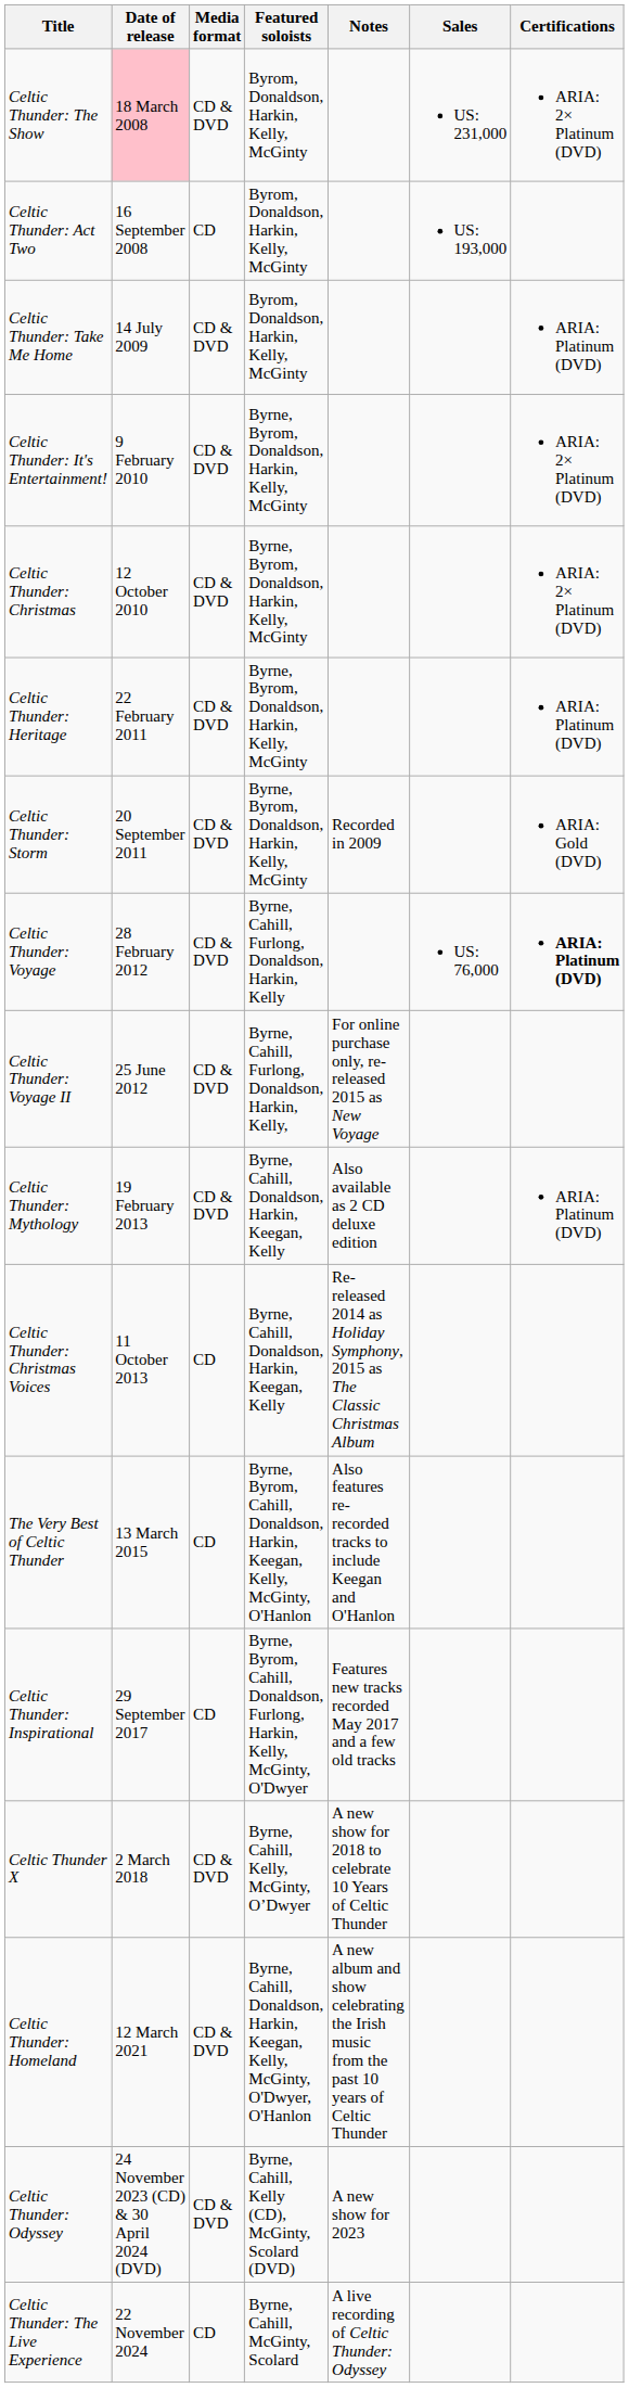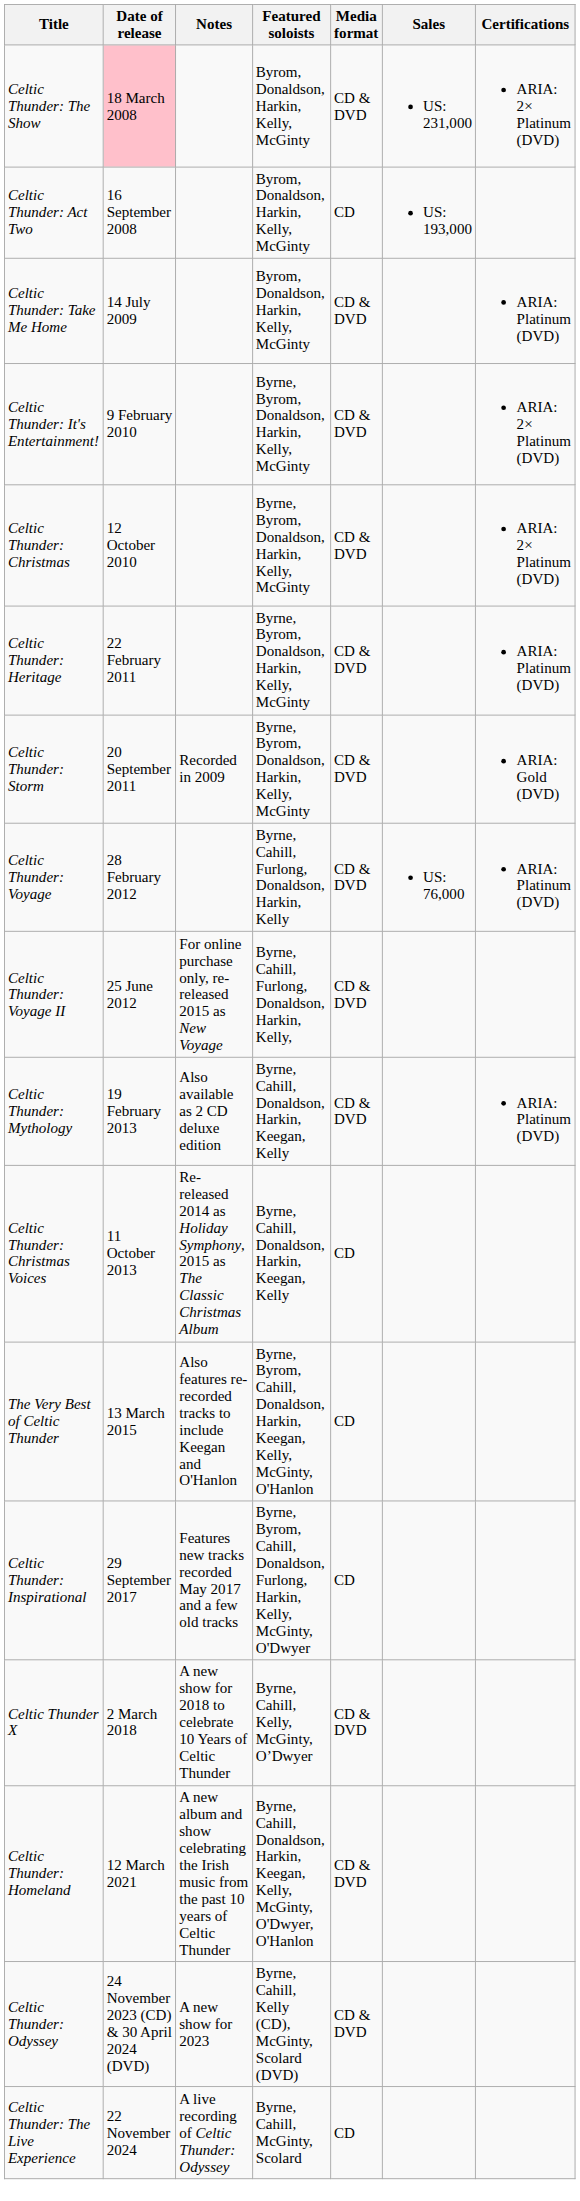 <table class="wikitable">
 <tr>
 <th>Title</th>
 <th>Date of release</th>
+<th>Notes</th>
+<th>Featured soloists</th>
 <th>Media format</th>
-<th>Featured soloists</th>
-<th>Notes</th>
 <th>Sales</th>
 <th>Certifications</th>
 </tr>
 <tr>
 <td><em>Celtic Thunder: The Show</em></td>
 <td style="background: pink;">18 March 2008</td>
+<td></td>
+<td>Byrom, Donaldson, Harkin, Kelly, McGinty</td>
 <td>CD & DVD</td>
-<td>Byrom, Donaldson, Harkin, Kelly, McGinty</td>
-<td></td>
 <td><br><ul><li>US: 231,000</li></ul></td>
 <td><br><ul><li>ARIA: 2× Platinum (DVD)</li></ul></td>
 </tr>
 <tr>
 <td><em>Celtic Thunder: Act Two</em></td>
 <td>16 September 2008</td>
+<td></td>
+<td>Byrom, Donaldson, Harkin, Kelly, McGinty</td>
 <td>CD</td>
-<td>Byrom, Donaldson, Harkin, Kelly, McGinty</td>
-<td></td>
 <td><br><ul><li>US: 193,000</li></ul></td>
 <td></td>
 </tr>
 <tr>
 <td><em>Celtic Thunder: Take Me Home</em></td>
 <td>14 July 2009</td>
+<td></td>
+<td>Byrom, Donaldson, Harkin, Kelly, McGinty</td>
 <td>CD & DVD</td>
-<td>Byrom, Donaldson, Harkin, Kelly, McGinty</td>
-<td></td>
 <td></td>
 <td><br><ul><li>ARIA: Platinum (DVD)</li></ul></td>
 </tr>
 <tr>
 <td><em>Celtic Thunder: It's Entertainment!</em></td>
 <td>9 February 2010</td>
+<td></td>
+<td>Byrne, Byrom, Donaldson, Harkin, Kelly, McGinty</td>
 <td>CD & DVD</td>
-<td>Byrne, Byrom, Donaldson, Harkin, Kelly, McGinty</td>
-<td></td>
 <td></td>
 <td><br><ul><li>ARIA: 2× Platinum (DVD)</li></ul></td>
 </tr>
 <tr>
 <td><em>Celtic Thunder: Christmas</em></td>
 <td>12 October 2010</td>
+<td></td>
+<td>Byrne, Byrom, Donaldson, Harkin, Kelly, McGinty</td>
 <td>CD & DVD</td>
-<td>Byrne, Byrom, Donaldson, Harkin, Kelly, McGinty</td>
-<td></td>
 <td></td>
 <td><br><ul><li>ARIA: 2× Platinum (DVD)</li></ul></td>
 </tr>
 <tr>
 <td><em>Celtic Thunder: Heritage</em></td>
 <td>22 February 2011</td>
+<td></td>
+<td>Byrne, Byrom, Donaldson, Harkin, Kelly, McGinty</td>
 <td>CD & DVD</td>
-<td>Byrne, Byrom, Donaldson, Harkin, Kelly, McGinty</td>
-<td></td>
 <td></td>
 <td><br><ul><li>ARIA: Platinum (DVD)</li></ul></td>
 </tr>
 <tr>
 <td><em>Celtic Thunder: Storm</em></td>
 <td>20 September 2011</td>
+<td>Recorded in 2009</td>
+<td>Byrne, Byrom, Donaldson, Harkin, Kelly, McGinty</td>
 <td>CD & DVD</td>
-<td>Byrne, Byrom, Donaldson, Harkin, Kelly, McGinty</td>
-<td>Recorded in 2009</td>
 <td></td>
 <td><br><ul><li>ARIA: Gold (DVD)</li></ul></td>
 </tr>
 <tr>
 <td><em>Celtic Thunder: Voyage</em></td>
 <td>28 February 2012</td>
+<td></td>
+<td>Byrne, Cahill, Furlong, Donaldson, Harkin, Kelly</td>
 <td>CD & DVD</td>
-<td>Byrne, Cahill, Furlong, Donaldson, Harkin, Kelly</td>
-<td></td>
 <td><br><ul><li>US: 76,000</li></ul></td>
-<td><strong><br><ul><li>ARIA: Platinum (DVD)</li></ul></strong></td>
+<td><br><ul><li>ARIA: Platinum (DVD)</li></ul></td>
 </tr>
 <tr>
 <td><em>Celtic Thunder: Voyage II</em></td>
 <td>25 June 2012</td>
+<td>For online purchase only, re-released 2015 as <em>New Voyage</em></td>
+<td>Byrne, Cahill, Furlong, Donaldson, Harkin, Kelly,</td>
 <td>CD & DVD</td>
-<td>Byrne, Cahill, Furlong, Donaldson, Harkin, Kelly,</td>
-<td>For online purchase only, re-released 2015 as <em>New Voyage</em></td>
 <td></td>
 <td></td>
 </tr>
 <tr>
 <td><em>Celtic Thunder: Mythology</em></td>
 <td>19 February 2013</td>
+<td>Also available as 2 CD deluxe edition</td>
+<td>Byrne, Cahill, Donaldson, Harkin, Keegan, Kelly</td>
 <td>CD & DVD</td>
-<td>Byrne, Cahill, Donaldson, Harkin, Keegan, Kelly</td>
-<td>Also available as 2 CD deluxe edition</td>
 <td></td>
 <td><br><ul><li>ARIA: Platinum (DVD)</li></ul></td>
 </tr>
 <tr>
 <td><em>Celtic Thunder: Christmas Voices</em></td>
 <td>11 October 2013</td>
+<td>Re-released 2014 as <em>Holiday Symphony</em>, 2015 as <em>The Classic Christmas Album</em></td>
+<td>Byrne, Cahill, Donaldson, Harkin, Keegan, Kelly</td>
 <td>CD</td>
-<td>Byrne, Cahill, Donaldson, Harkin, Keegan, Kelly</td>
-<td>Re-released 2014 as <em>Holiday Symphony</em>, 2015 as <em>The Classic Christmas Album</em></td>
 <td></td>
 <td></td>
 </tr>
 <tr>
 <td><em>The Very Best of Celtic Thunder</em></td>
 <td>13 March 2015</td>
+<td>Also features re-recorded tracks to include Keegan and O'Hanlon</td>
+<td>Byrne, Byrom, Cahill, Donaldson, Harkin, Keegan, Kelly, McGinty, O'Hanlon</td>
 <td>CD</td>
-<td>Byrne, Byrom, Cahill, Donaldson, Harkin, Keegan, Kelly, McGinty, O'Hanlon</td>
-<td>Also features re-recorded tracks to include Keegan and O'Hanlon</td>
 <td></td>
 <td></td>
 </tr>
 <tr>
 <td><em>Celtic Thunder: Inspirational</em></td>
 <td>29 September 2017</td>
+<td>Features new tracks recorded May 2017 and a few old tracks</td>
+<td>Byrne, Byrom, Cahill, Donaldson, Furlong, Harkin, Kelly, McGinty, O'Dwyer</td>
 <td>CD</td>
-<td>Byrne, Byrom, Cahill, Donaldson, Furlong, Harkin, Kelly, McGinty, O'Dwyer</td>
-<td>Features new tracks recorded May 2017 and a few old tracks</td>
 <td></td>
 <td></td>
 </tr>
 <tr>
 <td><em>Celtic Thunder X</em></td>
 <td>2 March 2018</td>
+<td>A new show for 2018 to celebrate 10 Years of Celtic Thunder</td>
+<td>Byrne, Cahill, Kelly, McGinty, O’Dwyer</td>
 <td>CD & DVD</td>
-<td>Byrne, Cahill, Kelly, McGinty, O’Dwyer</td>
-<td>A new show for 2018 to celebrate 10 Years of Celtic Thunder</td>
 <td></td>
 <td></td>
 </tr>
 <tr>
 <td><em>Celtic Thunder: Homeland</em></td>
 <td>12 March 2021</td>
+<td>A new album and show celebrating the Irish music from the past 10 years of Celtic Thunder</td>
+<td>Byrne, Cahill, Donaldson, Harkin, Keegan, Kelly, McGinty, O'Dwyer, O'Hanlon</td>
 <td>CD & DVD</td>
-<td>Byrne, Cahill, Donaldson, Harkin, Keegan, Kelly, McGinty, O'Dwyer, O'Hanlon</td>
-<td>A new album and show celebrating the Irish music from the past 10 years of Celtic Thunder</td>
 <td></td>
 <td></td>
 </tr>
 <tr>
 <td><em>Celtic Thunder: Odyssey</em></td>
 <td>24 November 2023 (CD) & 30 April 2024 (DVD)</td>
+<td>A new show for 2023</td>
+<td>Byrne, Cahill, Kelly (CD), McGinty, Scolard (DVD)</td>
 <td>CD & DVD</td>
-<td>Byrne, Cahill, Kelly (CD), McGinty, Scolard (DVD)</td>
-<td>A new show for 2023</td>
 <td></td>
 <td></td>
 </tr>
 <tr>
 <td><em>Celtic Thunder: The Live Experience</em></td>
 <td>22 November 2024</td>
+<td>A live recording of <em>Celtic Thunder: Odyssey</em></td>
+<td>Byrne, Cahill, McGinty, Scolard</td>
 <td>CD</td>
-<td>Byrne, Cahill, McGinty, Scolard</td>
-<td>A live recording of <em>Celtic Thunder: Odyssey</em></td>
 <td></td>
 <td></td>
 </tr>
 </table>
